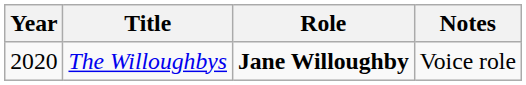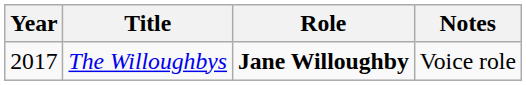 <table class="wikitable sortable">
 <tr>
 <th>Year</th>
 <th>Title</th>
 <th>Role</th>
 <th class="unsortable">Notes</th>
 </tr>
 <tr>
-<td>2020</td>
+<td>2017</td>
 <td><em><a href='#'>The Willoughbys</a></em></td>
 <td><strong>Jane Willoughby</strong></td>
 <td>Voice role</td>
 </tr>
 </table>
